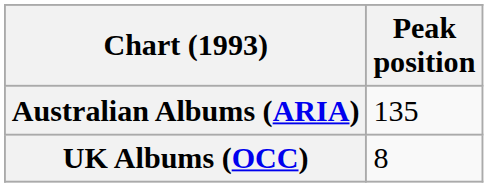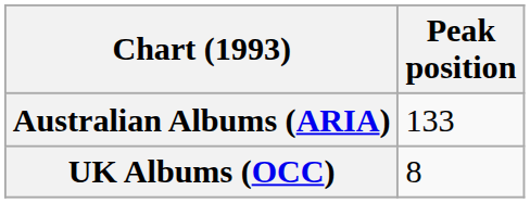 <table class="wikitable plainrowheaders">
 <tr>
 <th>Chart (1993)</th>
 <th>Peak<br>position</th>
 </tr>
 <tr>
 <th scope="row">Australian Albums (<a href='#'>ARIA</a>)</th>
-<td>135</td>
+<td>133</td>
 </tr>
 <tr>
 <th scope="row">UK Albums (<a href='#'>OCC</a>)</th>
 <td>8</td>
 </tr>
 </table>
